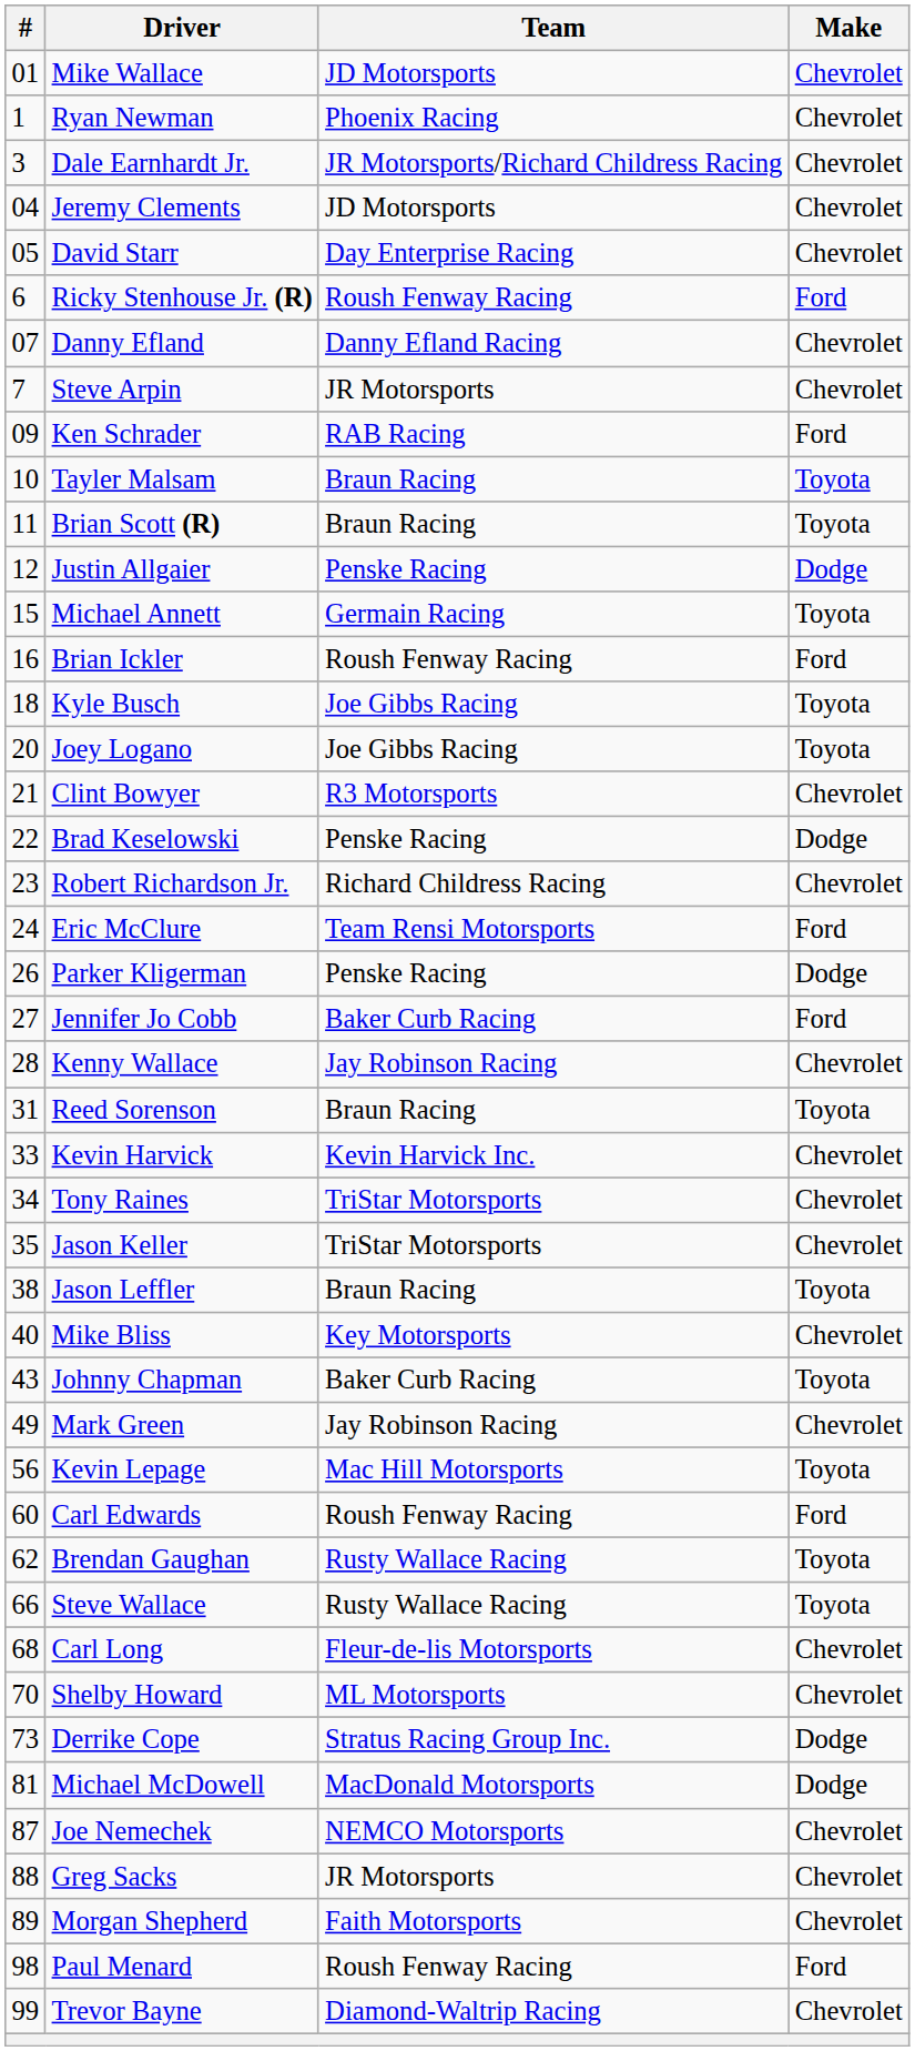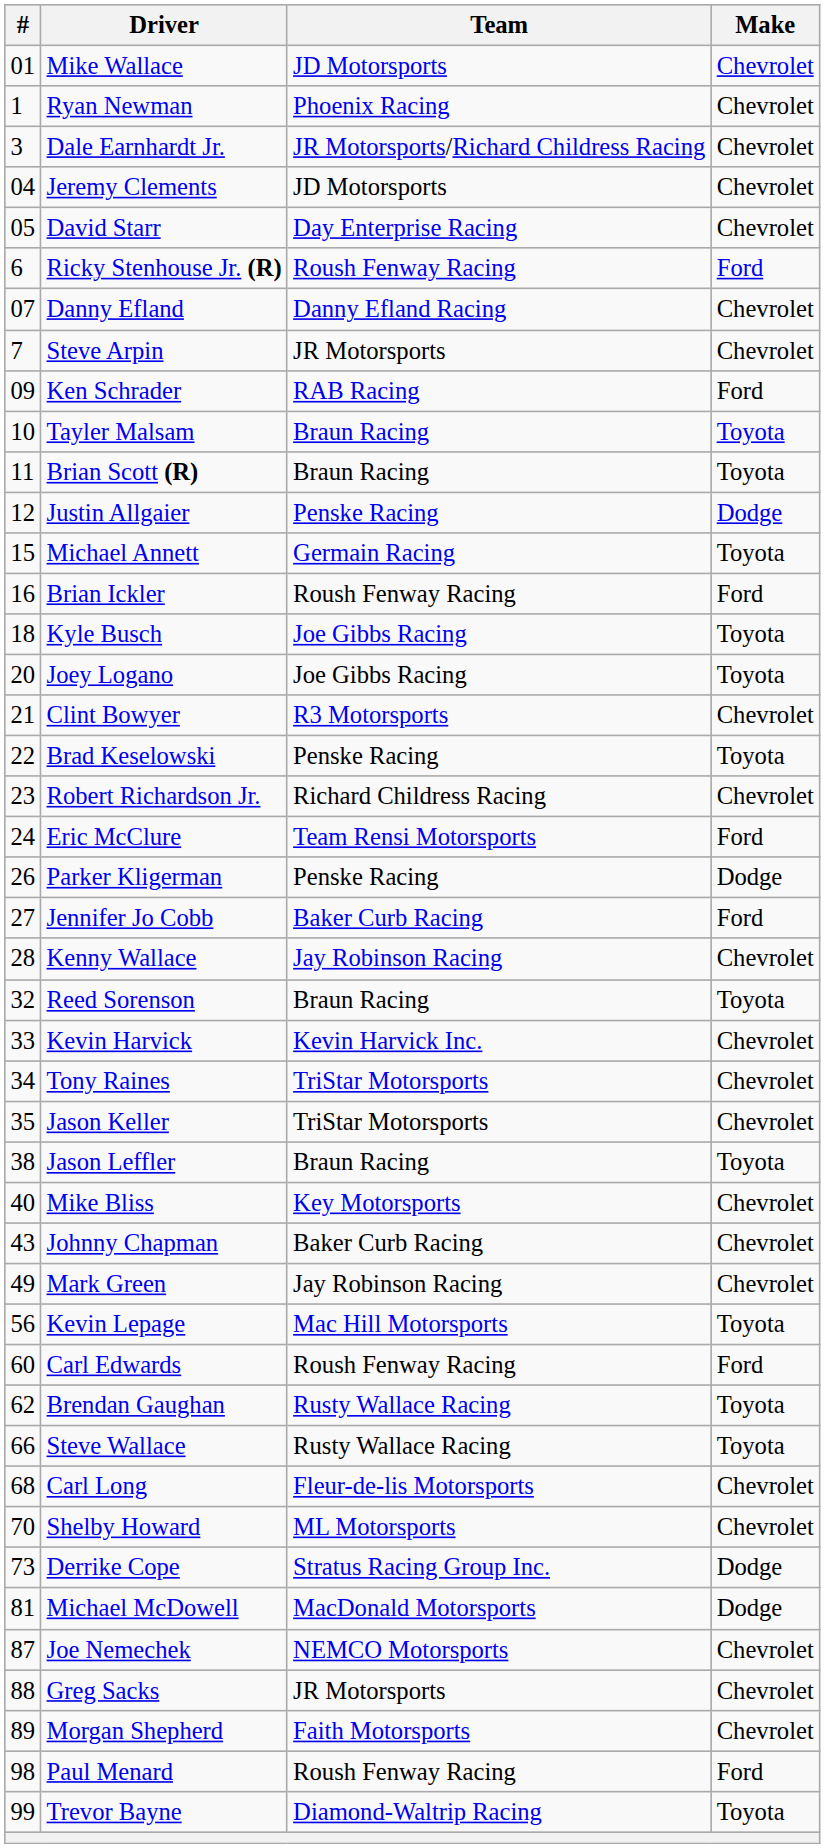 <table class="wikitable" style="font-size:95%">
 <tr>
 <th>#</th>
 <th>Driver</th>
 <th>Team</th>
 <th>Make</th>
 </tr>
 <tr>
 <td>01</td>
 <td><a href='#'>Mike Wallace</a></td>
 <td><a href='#'>JD Motorsports</a></td>
 <td><a href='#'>Chevrolet</a></td>
 </tr>
 <tr>
 <td>1</td>
 <td><a href='#'>Ryan Newman</a></td>
 <td><a href='#'>Phoenix Racing</a></td>
 <td>Chevrolet</td>
 </tr>
 <tr>
 <td>3</td>
 <td><a href='#'>Dale Earnhardt Jr.</a></td>
 <td><a href='#'>JR Motorsports</a>/<a href='#'>Richard Childress Racing</a></td>
 <td>Chevrolet</td>
 </tr>
 <tr>
 <td>04</td>
 <td><a href='#'>Jeremy Clements</a></td>
 <td>JD Motorsports</td>
 <td>Chevrolet</td>
 </tr>
 <tr>
 <td>05</td>
 <td><a href='#'>David Starr</a></td>
 <td><a href='#'>Day Enterprise Racing</a></td>
 <td>Chevrolet</td>
 </tr>
 <tr>
 <td>6</td>
 <td><a href='#'>Ricky Stenhouse Jr.</a> <strong>(R)</strong></td>
 <td><a href='#'>Roush Fenway Racing</a></td>
 <td><a href='#'>Ford</a></td>
 </tr>
 <tr>
 <td>07</td>
 <td><a href='#'>Danny Efland</a></td>
 <td><a href='#'>Danny Efland Racing</a></td>
 <td>Chevrolet</td>
 </tr>
 <tr>
 <td>7</td>
 <td><a href='#'>Steve Arpin</a></td>
 <td>JR Motorsports</td>
 <td>Chevrolet</td>
 </tr>
 <tr>
 <td>09</td>
 <td><a href='#'>Ken Schrader</a></td>
 <td><a href='#'>RAB Racing</a></td>
 <td>Ford</td>
 </tr>
 <tr>
 <td>10</td>
 <td><a href='#'>Tayler Malsam</a></td>
 <td><a href='#'>Braun Racing</a></td>
 <td><a href='#'>Toyota</a></td>
 </tr>
 <tr>
 <td>11</td>
 <td><a href='#'>Brian Scott</a> <strong>(R)</strong></td>
 <td>Braun Racing</td>
 <td>Toyota</td>
 </tr>
 <tr>
 <td>12</td>
 <td><a href='#'>Justin Allgaier</a></td>
 <td><a href='#'>Penske Racing</a></td>
 <td><a href='#'>Dodge</a></td>
 </tr>
 <tr>
 <td>15</td>
 <td><a href='#'>Michael Annett</a></td>
 <td><a href='#'>Germain Racing</a></td>
 <td>Toyota</td>
 </tr>
 <tr>
 <td>16</td>
 <td><a href='#'>Brian Ickler</a></td>
 <td>Roush Fenway Racing</td>
 <td>Ford</td>
 </tr>
 <tr>
 <td>18</td>
 <td><a href='#'>Kyle Busch</a></td>
 <td><a href='#'>Joe Gibbs Racing</a></td>
 <td>Toyota</td>
 </tr>
 <tr>
 <td>20</td>
 <td><a href='#'>Joey Logano</a></td>
 <td>Joe Gibbs Racing</td>
 <td>Toyota</td>
 </tr>
 <tr>
 <td>21</td>
 <td><a href='#'>Clint Bowyer</a></td>
 <td><a href='#'>R3 Motorsports</a></td>
 <td>Chevrolet</td>
 </tr>
 <tr>
 <td>22</td>
 <td><a href='#'>Brad Keselowski</a></td>
 <td>Penske Racing</td>
-<td>Dodge</td>
+<td>Toyota</td>
 </tr>
 <tr>
 <td>23</td>
 <td><a href='#'>Robert Richardson Jr.</a></td>
 <td>Richard Childress Racing</td>
 <td>Chevrolet</td>
 </tr>
 <tr>
 <td>24</td>
 <td><a href='#'>Eric McClure</a></td>
 <td><a href='#'>Team Rensi Motorsports</a></td>
 <td>Ford</td>
 </tr>
 <tr>
 <td>26</td>
 <td><a href='#'>Parker Kligerman</a></td>
 <td>Penske Racing</td>
 <td>Dodge</td>
 </tr>
 <tr>
 <td>27</td>
 <td><a href='#'>Jennifer Jo Cobb</a></td>
 <td><a href='#'>Baker Curb Racing</a></td>
 <td>Ford</td>
 </tr>
 <tr>
 <td>28</td>
 <td><a href='#'>Kenny Wallace</a></td>
 <td><a href='#'>Jay Robinson Racing</a></td>
 <td>Chevrolet</td>
 </tr>
 <tr>
-<td>31</td>
+<td>32</td>
 <td><a href='#'>Reed Sorenson</a></td>
 <td>Braun Racing</td>
 <td>Toyota</td>
 </tr>
 <tr>
 <td>33</td>
 <td><a href='#'>Kevin Harvick</a></td>
 <td><a href='#'>Kevin Harvick Inc.</a></td>
 <td>Chevrolet</td>
 </tr>
 <tr>
 <td>34</td>
 <td><a href='#'>Tony Raines</a></td>
 <td><a href='#'>TriStar Motorsports</a></td>
 <td>Chevrolet</td>
 </tr>
 <tr>
 <td>35</td>
 <td><a href='#'>Jason Keller</a></td>
 <td>TriStar Motorsports</td>
 <td>Chevrolet</td>
 </tr>
 <tr>
 <td>38</td>
 <td><a href='#'>Jason Leffler</a></td>
 <td>Braun Racing</td>
 <td>Toyota</td>
 </tr>
 <tr>
 <td>40</td>
 <td><a href='#'>Mike Bliss</a></td>
 <td><a href='#'>Key Motorsports</a></td>
 <td>Chevrolet</td>
 </tr>
 <tr>
 <td>43</td>
 <td><a href='#'>Johnny Chapman</a></td>
 <td>Baker Curb Racing</td>
-<td>Toyota</td>
+<td>Chevrolet</td>
 </tr>
 <tr>
 <td>49</td>
 <td><a href='#'>Mark Green</a></td>
 <td>Jay Robinson Racing</td>
 <td>Chevrolet</td>
 </tr>
 <tr>
 <td>56</td>
 <td><a href='#'>Kevin Lepage</a></td>
 <td><a href='#'>Mac Hill Motorsports</a></td>
 <td>Toyota</td>
 </tr>
 <tr>
 <td>60</td>
 <td><a href='#'>Carl Edwards</a></td>
 <td>Roush Fenway Racing</td>
 <td>Ford</td>
 </tr>
 <tr>
 <td>62</td>
 <td><a href='#'>Brendan Gaughan</a></td>
 <td><a href='#'>Rusty Wallace Racing</a></td>
 <td>Toyota</td>
 </tr>
 <tr>
 <td>66</td>
 <td><a href='#'>Steve Wallace</a></td>
 <td>Rusty Wallace Racing</td>
 <td>Toyota</td>
 </tr>
 <tr>
 <td>68</td>
 <td><a href='#'>Carl Long</a></td>
 <td><a href='#'>Fleur-de-lis Motorsports</a></td>
 <td>Chevrolet</td>
 </tr>
 <tr>
 <td>70</td>
 <td><a href='#'>Shelby Howard</a></td>
 <td><a href='#'>ML Motorsports</a></td>
 <td>Chevrolet</td>
 </tr>
 <tr>
 <td>73</td>
 <td><a href='#'>Derrike Cope</a></td>
 <td><a href='#'>Stratus Racing Group Inc.</a></td>
 <td>Dodge</td>
 </tr>
 <tr>
 <td>81</td>
 <td><a href='#'>Michael McDowell</a></td>
 <td><a href='#'>MacDonald Motorsports</a></td>
 <td>Dodge</td>
 </tr>
 <tr>
 <td>87</td>
 <td><a href='#'>Joe Nemechek</a></td>
 <td><a href='#'>NEMCO Motorsports</a></td>
 <td>Chevrolet</td>
 </tr>
 <tr>
 <td>88</td>
 <td><a href='#'>Greg Sacks</a></td>
 <td>JR Motorsports</td>
 <td>Chevrolet</td>
 </tr>
 <tr>
 <td>89</td>
 <td><a href='#'>Morgan Shepherd</a></td>
 <td><a href='#'>Faith Motorsports</a></td>
 <td>Chevrolet</td>
 </tr>
 <tr>
 <td>98</td>
 <td><a href='#'>Paul Menard</a></td>
 <td>Roush Fenway Racing</td>
 <td>Ford</td>
 </tr>
 <tr>
 <td>99</td>
 <td><a href='#'>Trevor Bayne</a></td>
 <td><a href='#'>Diamond-Waltrip Racing</a></td>
-<td>Chevrolet</td>
+<td>Toyota</td>
 </tr>
 <tr>
 <th colspan="4"></th>
 </tr>
 </table>
